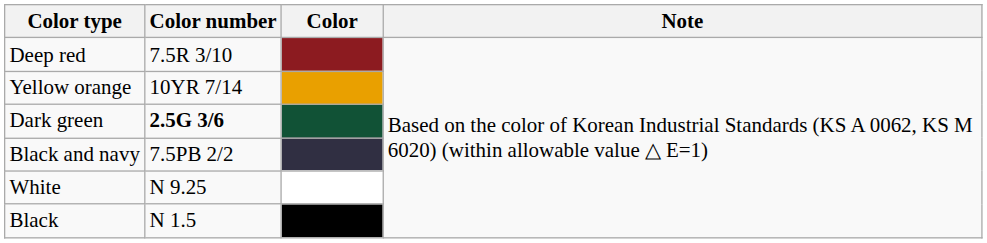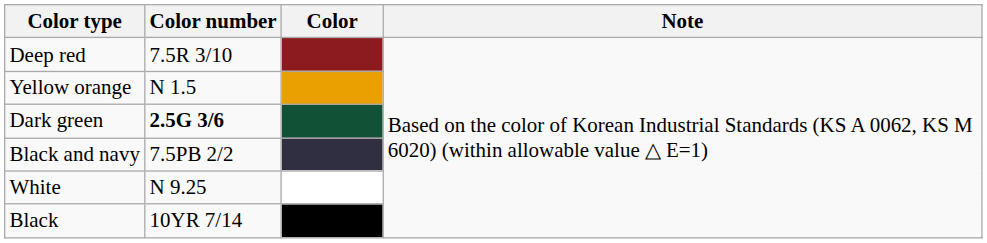 <table class="wikitable">
 <tr>
 <th>Color type</th>
 <th>Color number</th>
 <th width="70">Color</th>
 <th width="450">Note</th>
 </tr>
 <tr>
 <td>Deep red</td>
 <td>7.5R 3/10</td>
 <td style="background-color:#8c1b20"></td>
 <td rowspan="6">Based on the color of Korean Industrial Standards (KS A 0062, KS M 6020) (within allowable value △ E=1)</td>
 </tr>
 <tr>
 <td>Yellow orange</td>
-<td>10YR 7/14</td>
+<td>N 1.5</td>
 <td style="background-color:#e9a000"></td>
 </tr>
 <tr>
 <td>Dark green</td>
 <td><strong>2.5G 3/6</strong></td>
 <td style="background-color:#115236"></td>
 </tr>
 <tr>
 <td>Black and navy</td>
 <td>7.5PB 2/2</td>
 <td style="background-color:#302f42"></td>
 </tr>
 <tr>
 <td>White</td>
 <td>N 9.25</td>
 <td style="background-color:white"></td>
 </tr>
 <tr>
 <td>Black</td>
-<td>N 1.5</td>
+<td>10YR 7/14</td>
 <td style="background-color:black"></td>
 </tr>
 </table>
